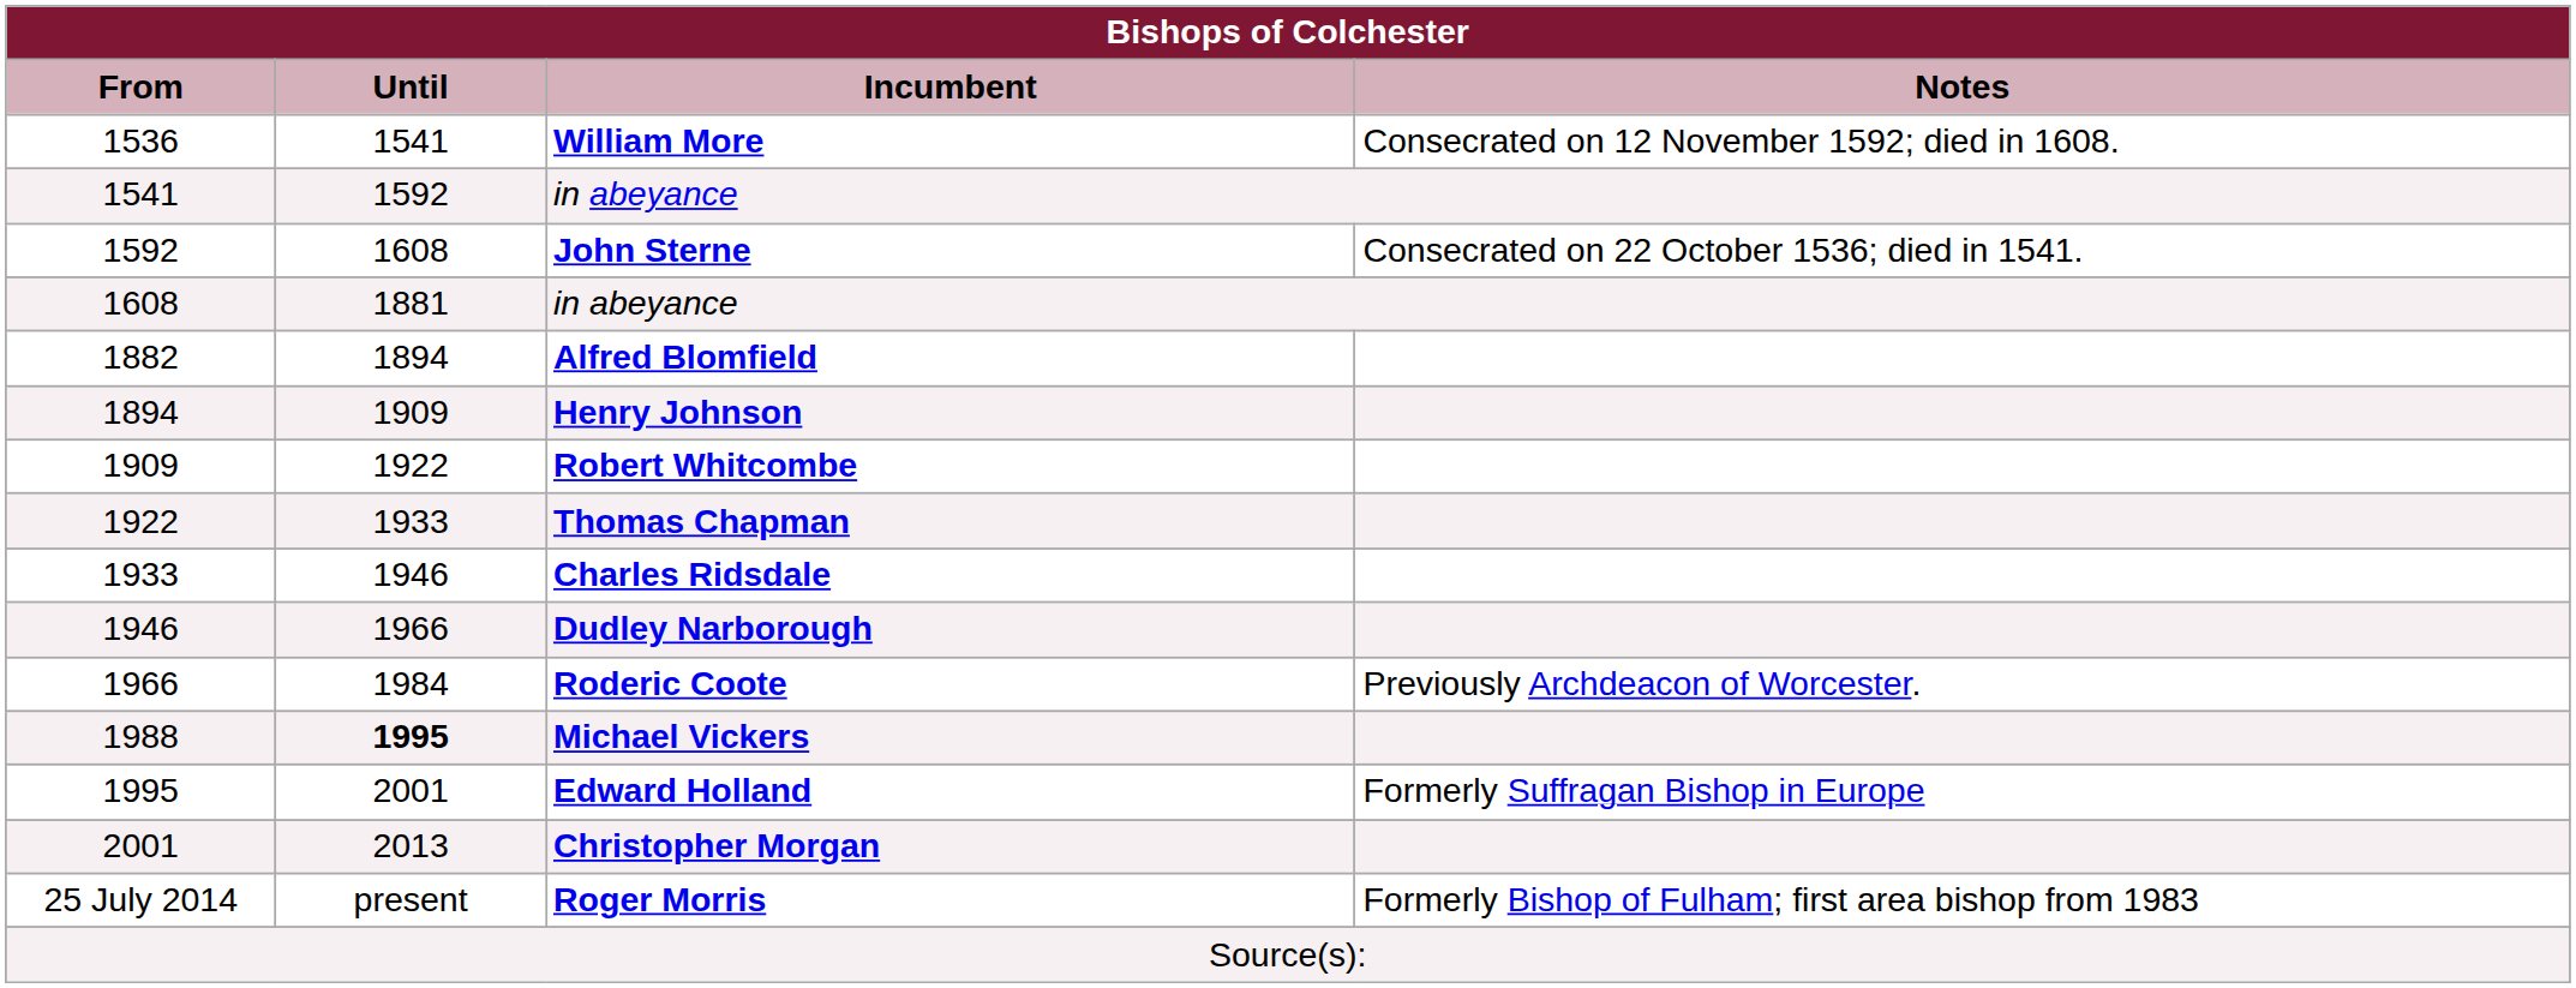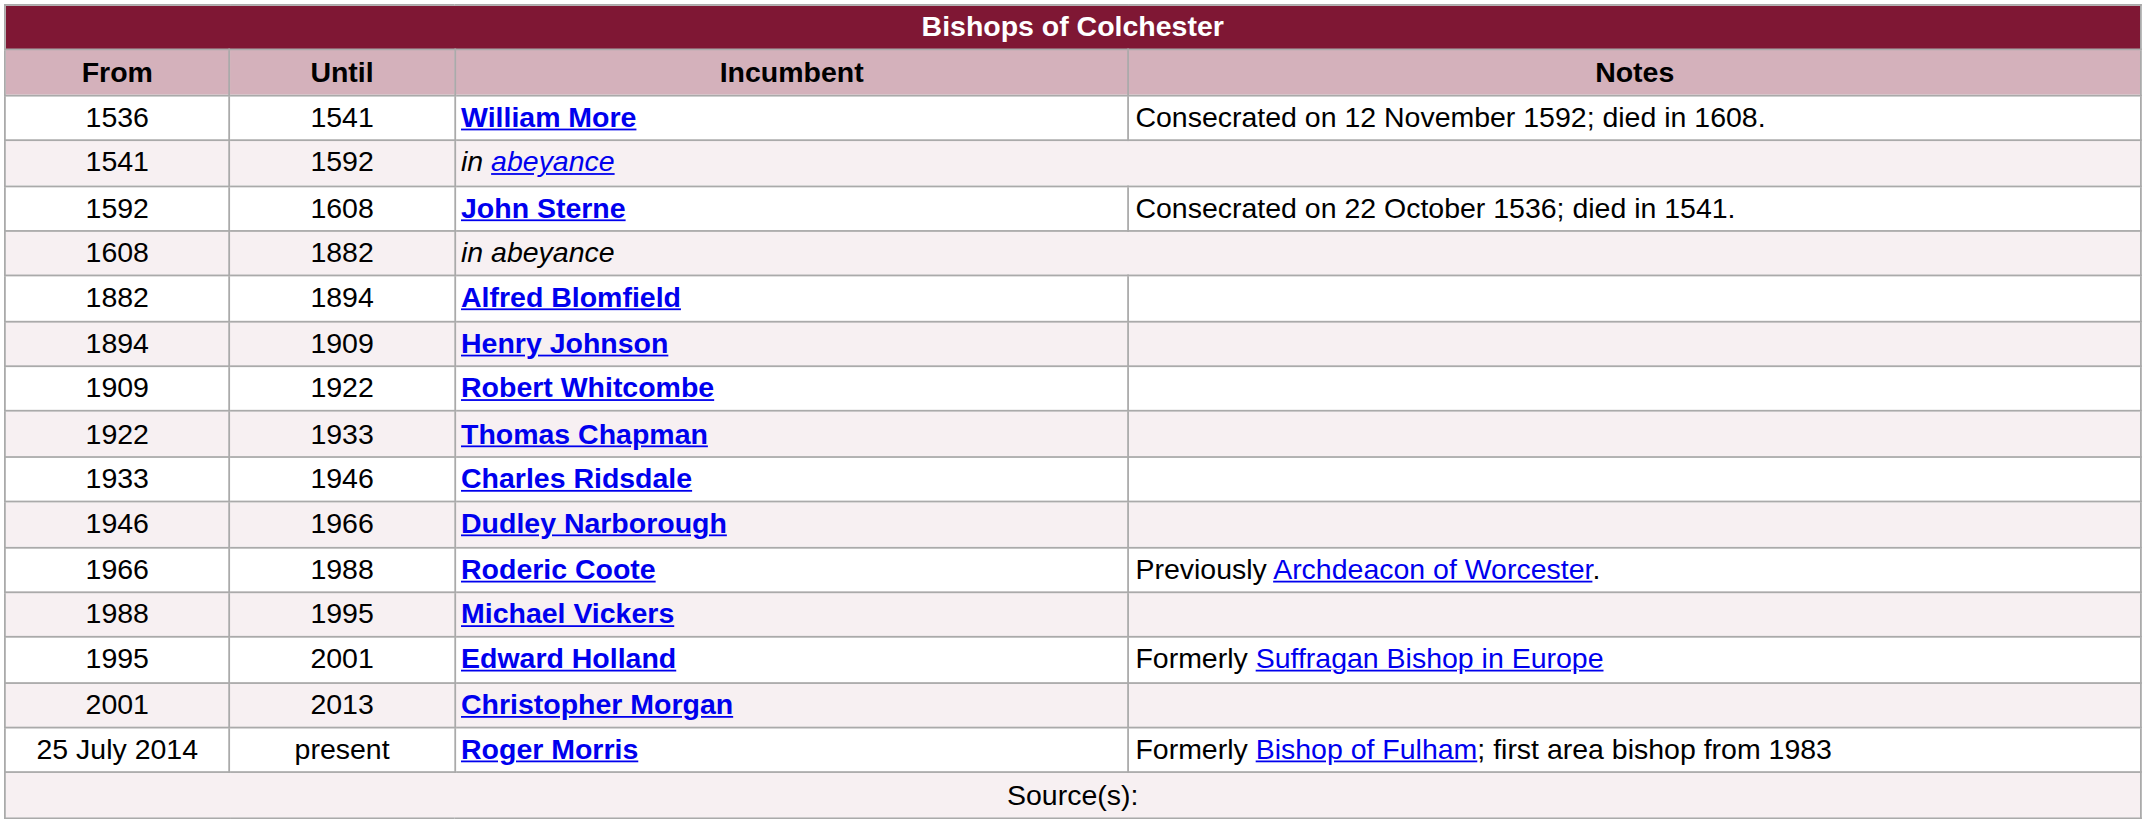 <table class="wikitable" style="width:95%;" border="1" cellpadding="2">
 <tr>
 <th colspan="4" style="background-color: #7F1734; color: white;">Bishops of Colchester</th>
 </tr>
 <tr valign=top>
 <th style="background-color:#D4B1BB" width="10%">From</th>
 <th style="background-color:#D4B1BB" width="10%">Until</th>
 <th style="background-color:#D4B1BB" width="30%">Incumbent</th>
 <th style="background-color:#D4B1BB" width="45%">Notes</th>
 </tr>
 <tr valign=top bgcolor="white">
 <td align="center">1536</td>
 <td align="center">1541</td>
 <td><strong><a href='#'>William More</a></strong></td>
 <td>Consecrated on 12 November 1592; died in 1608.</td>
 </tr>
 <tr valign=top bgcolor="#F7F0F2">
 <td align="center">1541</td>
 <td align="center">1592</td>
 <td colspan="2"><em>in <a href='#'>abeyance</a></em></td>
 </tr>
 <tr valign=top bgcolor="white">
 <td align="center">1592</td>
 <td align="center">1608</td>
 <td><strong><a href='#'>John Sterne</a></strong></td>
 <td>Consecrated on 22 October 1536; died in 1541.</td>
 </tr>
 <tr valign=top bgcolor="#F7F0F2">
 <td align="center">1608</td>
-<td align="center">1881</td>
+<td align="center">1882</td>
 <td colspan="2"><em>in abeyance</em></td>
 </tr>
 <tr valign=top bgcolor="white">
 <td align="center">1882</td>
 <td align="center">1894</td>
 <td><strong><a href='#'>Alfred Blomfield</a></strong></td>
 <td></td>
 </tr>
 <tr valign=top bgcolor="#F7F0F2">
 <td align="center">1894</td>
 <td align="center">1909</td>
 <td><strong><a href='#'>Henry Johnson</a></strong></td>
 <td></td>
 </tr>
 <tr valign=top bgcolor="white">
 <td align="center">1909</td>
 <td align="center">1922</td>
 <td><strong><a href='#'>Robert Whitcombe</a></strong></td>
 <td></td>
 </tr>
 <tr valign=top bgcolor="#F7F0F2">
 <td align="center">1922</td>
 <td align="center">1933</td>
 <td><strong><a href='#'>Thomas Chapman</a></strong></td>
 <td></td>
 </tr>
 <tr valign=top bgcolor="white">
 <td align="center">1933</td>
 <td align="center">1946</td>
 <td><strong><a href='#'>Charles Ridsdale</a></strong></td>
 <td></td>
 </tr>
 <tr valign=top bgcolor="#F7F0F2">
 <td align="center">1946</td>
 <td align="center">1966</td>
 <td><strong><a href='#'>Dudley Narborough</a></strong></td>
 <td></td>
 </tr>
 <tr valign=top bgcolor="white">
 <td align="center">1966</td>
-<td align="center">1984</td>
+<td align="center">1988</td>
 <td><strong><a href='#'>Roderic Coote</a></strong></td>
 <td>Previously <a href='#'>Archdeacon of Worcester</a>.</td>
 </tr>
 <tr valign=top bgcolor="#F7F0F2">
 <td align="center">1988</td>
-<td align="center"><strong>1995</strong></td>
+<td align="center">1995</td>
 <td><strong><a href='#'>Michael Vickers</a></strong></td>
 <td></td>
 </tr>
 <tr valign=top bgcolor="white">
 <td align="center">1995</td>
 <td align="center">2001</td>
 <td><strong><a href='#'>Edward Holland</a></strong></td>
 <td>Formerly <a href='#'>Suffragan Bishop in Europe</a></td>
 </tr>
 <tr valign=top bgcolor="#F7F0F2">
 <td align="center">2001</td>
 <td align="center">2013</td>
 <td><strong><a href='#'>Christopher Morgan</a></strong></td>
 <td></td>
 </tr>
 <tr valign=top bgcolor="white">
 <td align="center">25 July 2014</td>
 <td align="center">present</td>
 <td><strong><a href='#'>Roger Morris</a></strong></td>
 <td>Formerly <a href='#'>Bishop of Fulham</a>; first area bishop from 1983</td>
 </tr>
 <tr valign=top bgcolor="#F7F0F2">
 <td align="center" colspan="4">Source(s):</td>
 </tr>
 </table>
